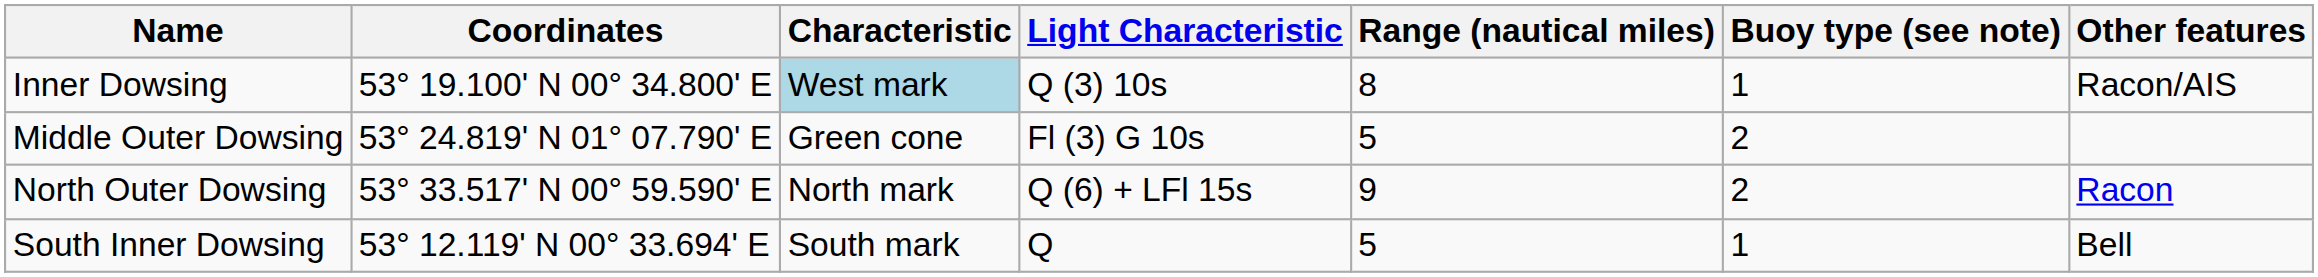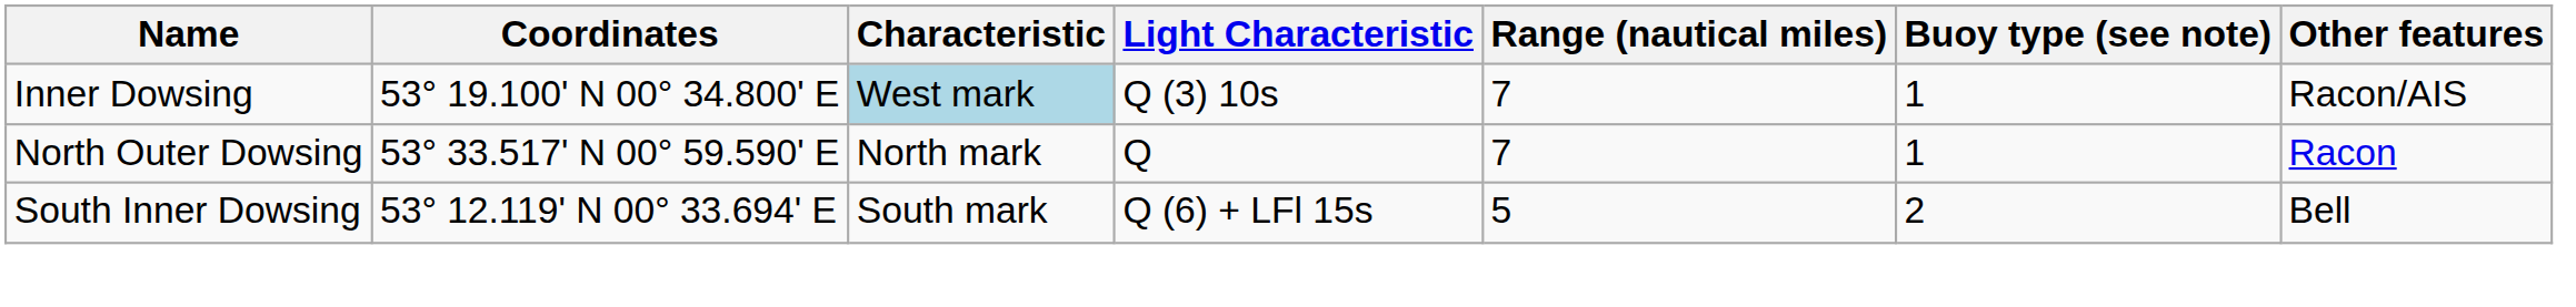 <table class="wikitable">
 <tr>
 <th>Name</th>
 <th>Coordinates</th>
 <th>Characteristic</th>
 <th><a href='#'>Light Characteristic</a></th>
 <th>Range  (nautical miles)</th>
 <th>Buoy type (see note)</th>
 <th>Other  features</th>
 </tr>
 <tr>
 <td>Inner  Dowsing</td>
 <td>53°  19.100' N 00° 34.800' E</td>
 <td style="background: lightblue;">West mark</td>
 <td>Q  (3) 10s</td>
-<td>8</td>
+<td>7</td>
 <td>1</td>
 <td>Racon/AIS</td>
-</tr>
-<tr>
-<td>Middle  Outer Dowsing</td>
-<td>53°  24.819' N 01° 07.790' E</td>
-<td>Green cone</td>
-<td>Fl  (3) G 10s</td>
-<td>5</td>
-<td>2</td>
-<td></td>
 </tr>
 <tr>
 <td>North  Outer Dowsing</td>
 <td>53°  33.517' N 00° 59.590' E</td>
 <td>North mark</td>
-<td>Q  (6) + LFl 15s</td>
-<td>9</td>
-<td>2</td>
+<td>Q</td>
+<td>7</td>
+<td>1</td>
 <td><a href='#'>Racon</a></td>
 </tr>
 <tr>
 <td>South  Inner Dowsing</td>
 <td>53°  12.119' N 00° 33.694' E</td>
 <td>South mark</td>
-<td>Q</td>
+<td>Q  (6) + LFl 15s</td>
 <td>5</td>
-<td>1</td>
+<td>2</td>
 <td>Bell</td>
 </tr>
 </table>
